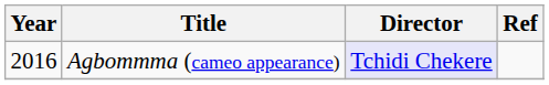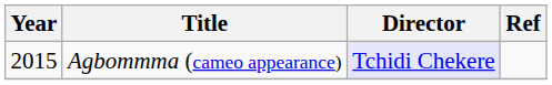 <table class="wikitable">
 <tr>
 <th>Year</th>
 <th>Title</th>
 <th>Director</th>
 <th>Ref</th>
 </tr>
 <tr>
-<td>2016</td>
+<td>2015</td>
 <td><em>Agbommma</em> (<small><a href='#'>cameo appearance</a>)</small></td>
 <td style="background: lavender;"><a href='#'>Tchidi Chekere</a></td>
 <td></td>
 </tr>
 <tr>
 </tr>
 </table>
